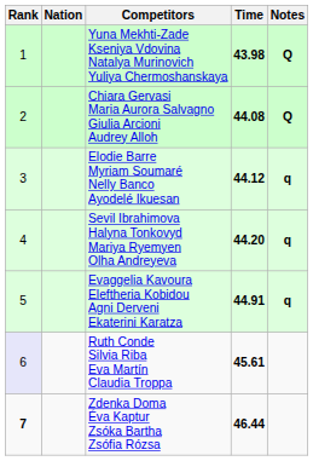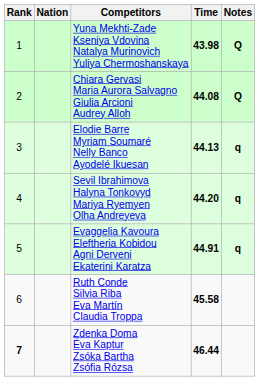 <table class="wikitable sortable" style="text-align:center">
 <tr>
 <th>Rank</th>
 <th>Nation</th>
 <th>Competitors</th>
 <th>Time</th>
 <th>Notes</th>
 </tr>
 <tr bgcolor=ccffcc>
 <td>1</td>
 <td align=left></td>
 <td align=left><a href='#'>Yuna Mekhti-Zade</a><br><a href='#'>Kseniya Vdovina</a><br><a href='#'>Natalya Murinovich</a><br><a href='#'>Yuliya Chermoshanskaya</a></td>
 <td><strong>43.98</strong></td>
 <td><strong>Q</strong></td>
 </tr>
 <tr bgcolor=ccffcc>
 <td>2</td>
 <td align=left></td>
 <td align=left><a href='#'>Chiara Gervasi</a><br><a href='#'>Maria Aurora Salvagno</a><br><a href='#'>Giulia Arcioni</a><br><a href='#'>Audrey Alloh</a></td>
 <td><strong>44.08</strong></td>
 <td><strong>Q</strong></td>
 </tr>
 <tr bgcolor=ddffdd>
 <td>3</td>
 <td align=left></td>
 <td align=left><a href='#'>Elodie Barre</a><br><a href='#'>Myriam Soumaré</a><br><a href='#'>Nelly Banco</a><br><a href='#'>Ayodelé Ikuesan</a></td>
-<td><strong>44.12</strong></td>
+<td><strong>44.13</strong></td>
 <td><strong>q</strong></td>
 </tr>
 <tr bgcolor=ddffdd>
 <td>4</td>
 <td align=left></td>
 <td align=left><a href='#'>Sevil Ibrahimova</a><br><a href='#'>Halyna Tonkovyd</a><br><a href='#'>Mariya Ryemyen</a><br><a href='#'>Olha Andreyeva</a></td>
 <td><strong>44.20</strong></td>
 <td><strong>q</strong></td>
 </tr>
 <tr bgcolor=ddffdd>
 <td>5</td>
 <td align=left></td>
 <td align=left><a href='#'>Evaggelia Kavoura</a><br><a href='#'>Eleftheria Kobidou</a><br><a href='#'>Agni Derveni</a><br><a href='#'>Ekaterini Karatza</a></td>
 <td><strong>44.91</strong></td>
 <td><strong>q</strong></td>
 </tr>
 <tr>
-<td style="background: lavender;">6</td>
+<td>6</td>
 <td align=left></td>
 <td align=left><a href='#'>Ruth Conde</a><br><a href='#'>Silvia Riba</a><br><a href='#'>Eva Martín</a><br><a href='#'>Claudia Troppa</a></td>
-<td><strong>45.61</strong></td>
+<td><strong>45.58</strong></td>
 <td></td>
 </tr>
 <tr>
 <td><strong>7</strong></td>
 <td align=left></td>
 <td align=left><a href='#'>Zdenka Doma</a><br><a href='#'>Éva Kaptur</a><br><a href='#'>Zsóka Bartha</a><br><a href='#'>Zsófia Rózsa</a></td>
 <td><strong>46.44</strong></td>
 <td></td>
 </tr>
 </table>
